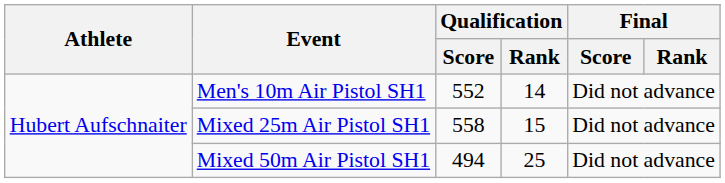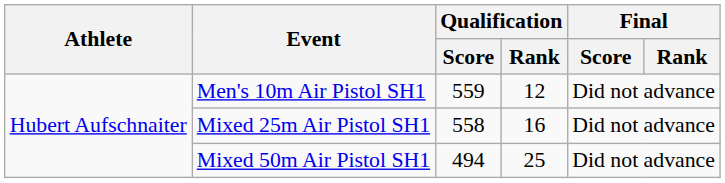 <table class=wikitable>
 <tr>
 <th rowspan="2">Athlete</th>
 <th rowspan="2">Event</th>
 <th colspan="2">Qualification</th>
 <th colspan="2">Final</th>
 </tr>
 <tr>
 <th>Score</th>
 <th>Rank</th>
 <th>Score</th>
 <th>Rank</th>
 </tr>
 <tr>
 <td rowspan=3><a href='#'>Hubert Aufschnaiter</a></td>
 <td><a href='#'>Men's 10m Air Pistol SH1</a></td>
-<td align=center>552</td>
-<td align=center>14</td>
+<td align=center>559</td>
+<td align=center>12</td>
 <td colspan=2>Did not advance</td>
 </tr>
 <tr>
 <td><a href='#'>Mixed 25m Air Pistol SH1</a></td>
 <td align=center>558</td>
-<td align=center>15</td>
+<td align=center>16</td>
 <td colspan=2>Did not advance</td>
 </tr>
 <tr>
 <td><a href='#'>Mixed 50m Air Pistol SH1</a></td>
 <td align=center>494</td>
 <td align=center>25</td>
 <td colspan=2>Did not advance</td>
 </tr>
 </table>
